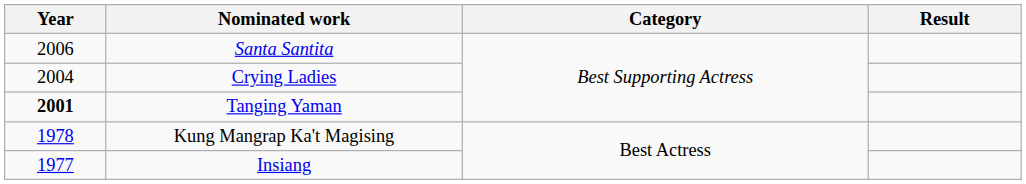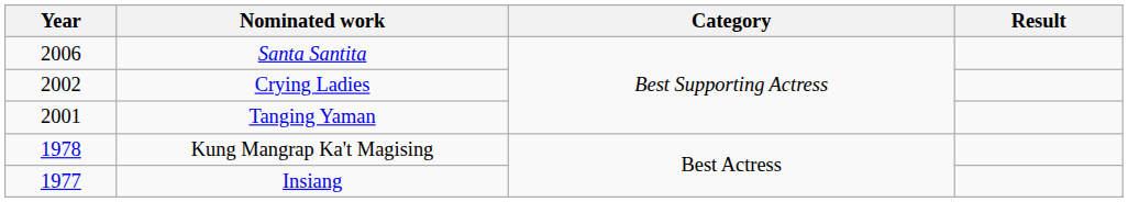 <table width="70%" class="wikitable sortable">
 <tr>
 <th width="10%">Year</th>
 <th width="35%">Nominated work</th>
 <th width="40%">Category</th>
 <th width="15%">Result</th>
 </tr>
 <tr>
 <td align="center">2006</td>
 <td align="center"><em><a href='#'>Santa Santita</a></em></td>
 <td rowspan="3" align="center"><em>Best Supporting Actress<strong></td>
 <td></td>
 </tr>
 <tr>
-<td align="center">2004</td>
+<td align="center">2002</td>
 <td align="center"></em><a href='#'>Crying Ladies</a><em></td>
 <td></td>
 </tr>
 <tr>
-<td align="center"><strong>2001</strong></td>
+<td align="center">2001</td>
 <td align="center"></em><a href='#'>Tanging Yaman</a><em></td>
 <td></td>
 </tr>
 <tr>
 <td align="center"><a href='#'>1978</a></td>
 <td align="center"></em>Kung Mangrap Ka't Magising<em></td>
 <td rowspan = 2 align="center"></em>Best Actress<em></td>
 <td></td>
 </tr>
 <tr>
 <td align="center"><a href='#'>1977</a></td>
 <td align="center"></em><a href='#'>Insiang</a><em></td>
 <td></td>
 </tr>
 </table>
